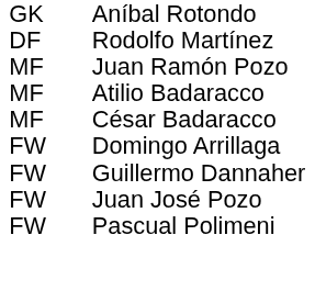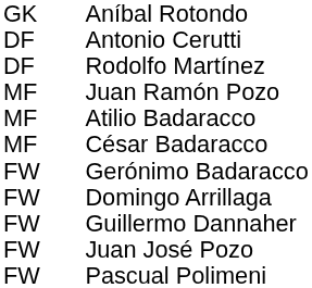 <table style="font-size:90%; margin:0.2em auto;" cellspacing="0" cellpadding="0">
 <tr>
 <th width="25"></th>
 <th width="25"></th>
 </tr>
 <tr>
 <td>GK</td>
 <td></td>
 <td> Aníbal Rotondo</td>
+</tr>
+<tr>
+<td>DF</td>
+<td></td>
+<td> Antonio Cerutti</td>
 </tr>
 <tr>
 <td>DF</td>
 <td></td>
 <td> Rodolfo Martínez</td>
 </tr>
 <tr>
 <td>MF</td>
 <td></td>
 <td> Juan Ramón Pozo</td>
 </tr>
 <tr>
 <td>MF</td>
 <td></td>
 <td> Atilio Badaracco</td>
 </tr>
 <tr>
 <td>MF</td>
 <td></td>
 <td> César Badaracco</td>
 </tr>
 <tr>
 <td>FW</td>
 <td></td>
+<td> Gerónimo Badaracco</td>
+</tr>
+<tr>
+<td>FW</td>
+<td></td>
 <td> Domingo Arrillaga</td>
 </tr>
 <tr>
 <td>FW</td>
 <td></td>
 <td> Guillermo Dannaher</td>
 </tr>
 <tr>
 <td>FW</td>
 <td></td>
 <td> Juan José Pozo</td>
 </tr>
 <tr>
 <td>FW</td>
 <td></td>
 <td> Pascual Polimeni</td>
 </tr>
 </table>
